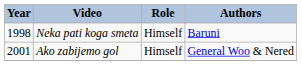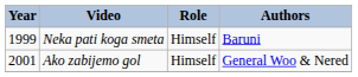 <table class="wikitable">
 <tr style="text-align:center;">
 <th style="background:#B0C4DE;">Year</th>
 <th style="background:#B0C4DE;">Video</th>
 <th style="background:#B0C4DE;">Role</th>
 <th style="background:#B0C4DE;">Authors</th>
 </tr>
 <tr>
-<td>1998</td>
+<td>1999</td>
 <td><em>Neka pati koga smeta</em></td>
 <td>Himself</td>
 <td><a href='#'>Baruni</a></td>
 </tr>
 <tr>
 <td>2001</td>
 <td><em>Ako zabijemo gol</em></td>
 <td>Himself</td>
 <td><a href='#'>General Woo</a> & Nered</td>
 </tr>
 <tr>
 </tr>
 </table>
